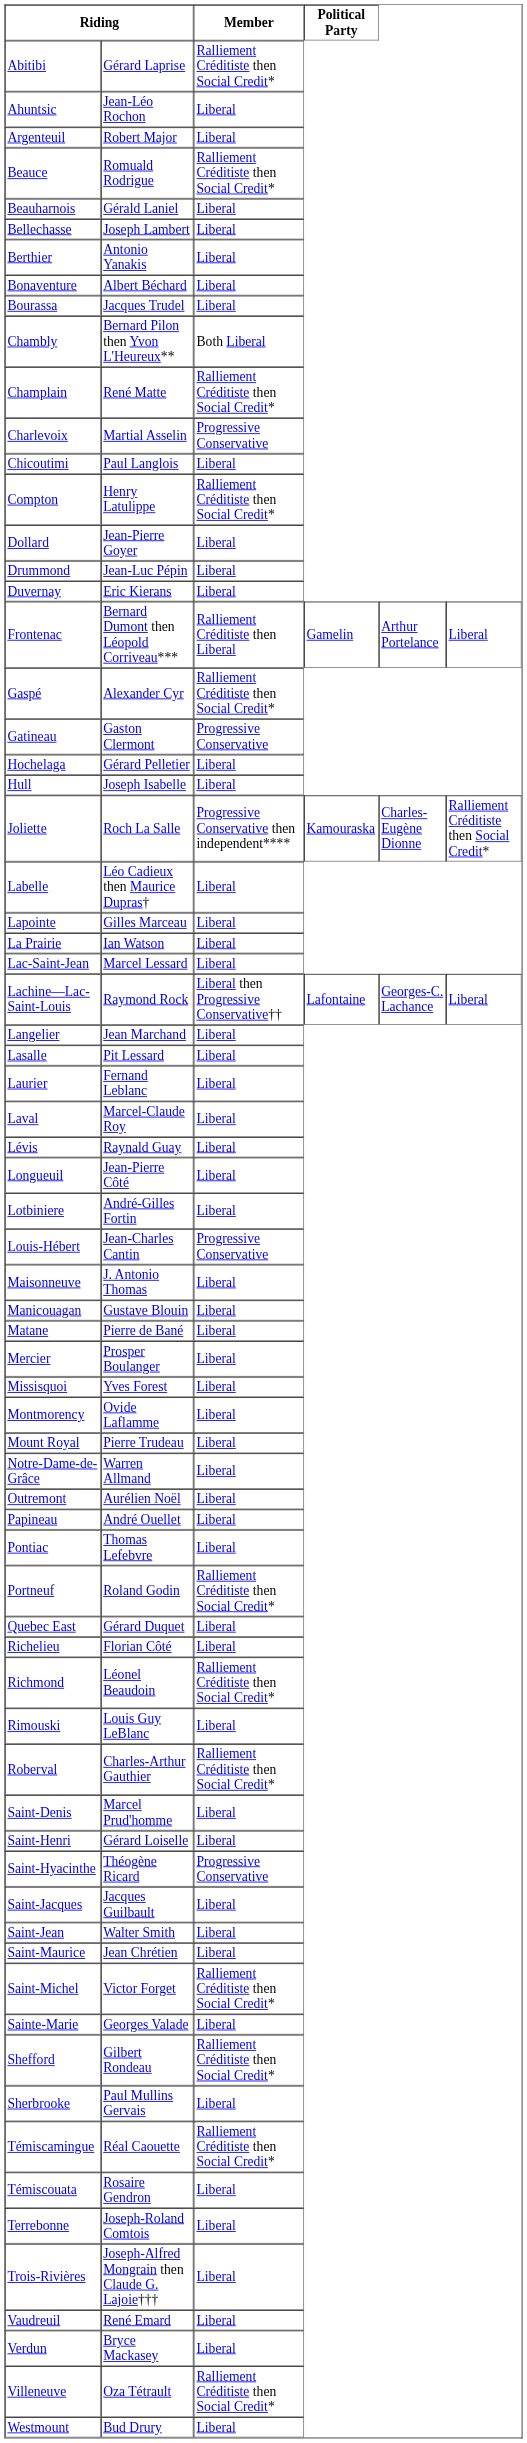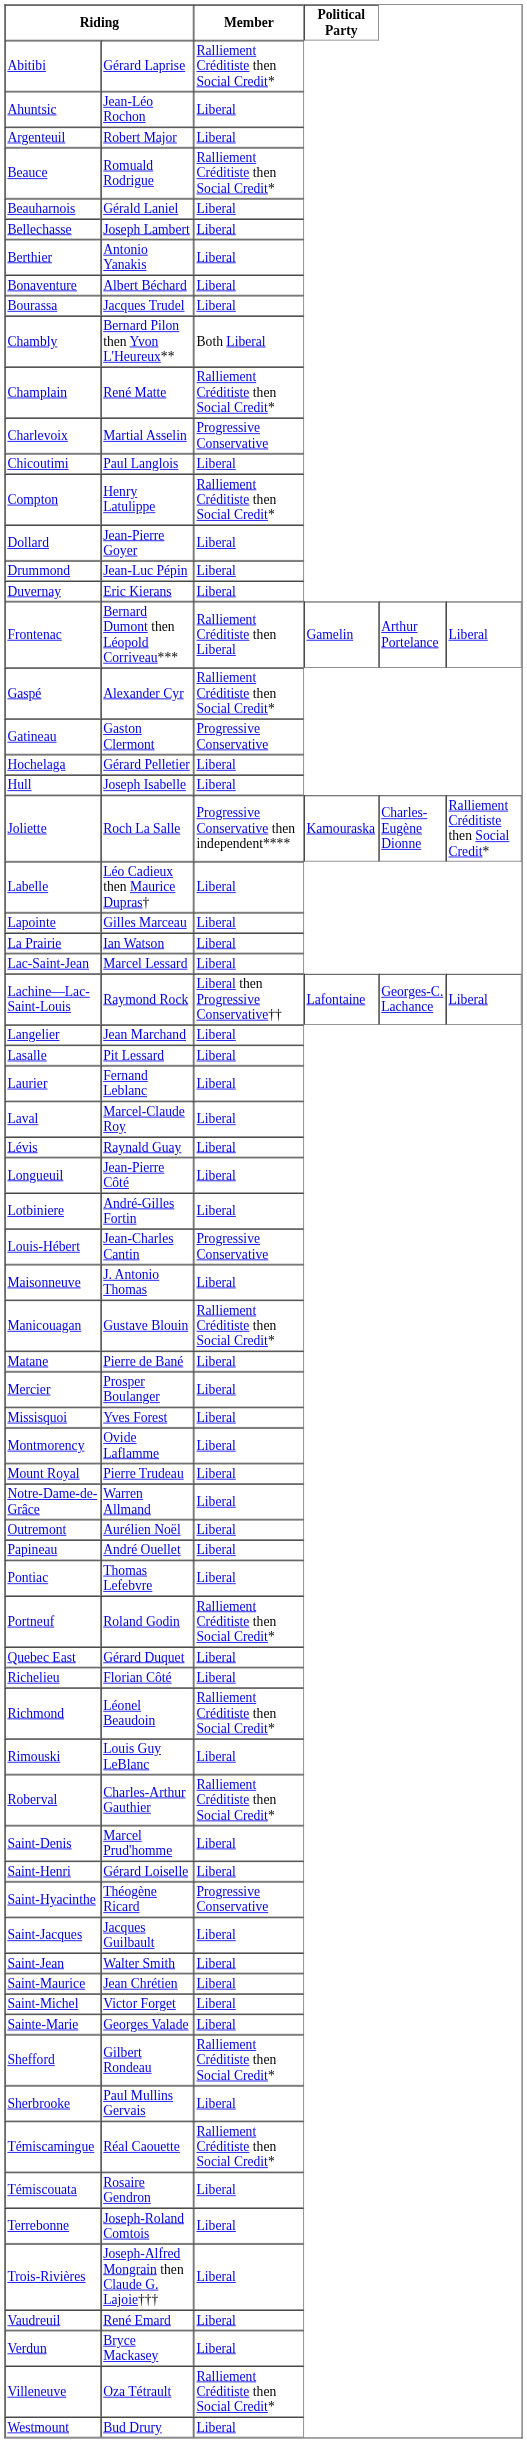 <table border="1" table width="610" cellpadding="2" cellspacing="0">
 <tr>
 <th colspan=2>Riding</th>
 <th>Member</th>
 <th>Political Party</th>
 </tr>
 <tr>
 <td><a href='#'>Abitibi</a></td>
 <td><a href='#'>Gérard Laprise</a></td>
 <td><a href='#'>Ralliement Créditiste</a> then <a href='#'>Social Credit</a>*</td>
 </tr>
 <tr>
 <td><a href='#'>Ahuntsic</a></td>
 <td><a href='#'>Jean-Léo Rochon</a></td>
 <td><a href='#'>Liberal</a></td>
 </tr>
 <tr>
 <td><a href='#'>Argenteuil</a></td>
 <td><a href='#'>Robert Major</a></td>
 <td><a href='#'>Liberal</a></td>
 </tr>
 <tr>
 <td><a href='#'>Beauce</a></td>
 <td><a href='#'>Romuald Rodrigue</a></td>
 <td><a href='#'>Ralliement Créditiste</a> then <a href='#'>Social Credit</a>*</td>
 </tr>
 <tr>
 <td><a href='#'>Beauharnois</a></td>
 <td><a href='#'>Gérald Laniel</a></td>
 <td><a href='#'>Liberal</a></td>
 </tr>
 <tr>
 <td><a href='#'>Bellechasse</a></td>
 <td><a href='#'>Joseph Lambert</a></td>
 <td><a href='#'>Liberal</a></td>
 </tr>
 <tr>
 <td><a href='#'>Berthier</a></td>
 <td><a href='#'>Antonio Yanakis</a></td>
 <td><a href='#'>Liberal</a></td>
 </tr>
 <tr>
 <td><a href='#'>Bonaventure</a></td>
 <td><a href='#'>Albert Béchard</a></td>
 <td><a href='#'>Liberal</a></td>
 </tr>
 <tr>
 <td><a href='#'>Bourassa</a></td>
 <td><a href='#'>Jacques Trudel</a></td>
 <td><a href='#'>Liberal</a></td>
 </tr>
 <tr>
 <td><a href='#'>Chambly</a></td>
 <td><a href='#'>Bernard Pilon</a> then <a href='#'>Yvon L'Heureux</a>**</td>
 <td>Both <a href='#'>Liberal</a></td>
 </tr>
 <tr>
 <td><a href='#'>Champlain</a></td>
 <td><a href='#'>René Matte</a></td>
 <td><a href='#'>Ralliement Créditiste</a> then <a href='#'>Social Credit</a>*</td>
 </tr>
 <tr>
 <td><a href='#'>Charlevoix</a></td>
 <td><a href='#'>Martial Asselin</a></td>
 <td><a href='#'>Progressive Conservative</a></td>
 </tr>
 <tr>
 <td><a href='#'>Chicoutimi</a></td>
 <td><a href='#'>Paul Langlois</a></td>
 <td><a href='#'>Liberal</a></td>
 </tr>
 <tr>
 <td><a href='#'>Compton</a></td>
 <td><a href='#'>Henry Latulippe</a></td>
 <td><a href='#'>Ralliement Créditiste</a> then <a href='#'>Social Credit</a>*</td>
 </tr>
 <tr>
 <td><a href='#'>Dollard</a></td>
 <td><a href='#'>Jean-Pierre Goyer</a></td>
 <td><a href='#'>Liberal</a></td>
 </tr>
 <tr>
 <td><a href='#'>Drummond</a></td>
 <td><a href='#'>Jean-Luc Pépin</a></td>
 <td><a href='#'>Liberal</a></td>
 </tr>
 <tr>
 <td><a href='#'>Duvernay</a></td>
 <td><a href='#'>Eric Kierans</a></td>
 <td><a href='#'>Liberal</a></td>
 </tr>
 <tr>
 <td rowspan=2><a href='#'>Frontenac</a></td>
 <td rowspan=2><a href='#'>Bernard Dumont</a> then <a href='#'>Léopold Corriveau</a>***</td>
 <td rowspan=2><a href='#'>Ralliement Créditiste</a> then <a href='#'>Liberal</a><br></td>
 </tr>
 <tr>
 <td><a href='#'>Gamelin</a></td>
 <td><a href='#'>Arthur Portelance</a></td>
 <td><a href='#'>Liberal</a></td>
 </tr>
 <tr>
 <td><a href='#'>Gaspé</a></td>
 <td><a href='#'>Alexander Cyr</a></td>
 <td><a href='#'>Ralliement Créditiste</a> then <a href='#'>Social Credit</a>*</td>
 </tr>
 <tr>
 <td><a href='#'>Gatineau</a></td>
 <td><a href='#'>Gaston Clermont</a></td>
 <td><a href='#'>Progressive Conservative</a></td>
 </tr>
 <tr>
 <td><a href='#'>Hochelaga</a></td>
 <td><a href='#'>Gérard Pelletier</a></td>
 <td><a href='#'>Liberal</a></td>
 </tr>
 <tr>
 <td><a href='#'>Hull</a></td>
 <td><a href='#'>Joseph Isabelle</a></td>
 <td><a href='#'>Liberal</a></td>
 </tr>
 <tr>
 <td rowspan=2><a href='#'>Joliette</a></td>
 <td rowspan=2><a href='#'>Roch La Salle</a></td>
 <td rowspan=2><a href='#'>Progressive Conservative</a> then independent****<br></td>
 </tr>
 <tr>
 <td><a href='#'>Kamouraska</a></td>
 <td><a href='#'>Charles-Eugène Dionne</a></td>
 <td><a href='#'>Ralliement Créditiste</a> then <a href='#'>Social Credit</a>*</td>
 </tr>
 <tr>
 <td><a href='#'>Labelle</a></td>
 <td><a href='#'>Léo Cadieux</a> then <a href='#'>Maurice Dupras</a>†</td>
 <td><a href='#'>Liberal</a></td>
 </tr>
 <tr>
 <td><a href='#'>Lapointe</a></td>
 <td><a href='#'>Gilles Marceau</a></td>
 <td><a href='#'>Liberal</a></td>
 </tr>
 <tr>
 <td><a href='#'>La Prairie</a></td>
 <td><a href='#'>Ian Watson</a></td>
 <td><a href='#'>Liberal</a></td>
 </tr>
 <tr>
 <td><a href='#'>Lac-Saint-Jean</a></td>
 <td><a href='#'>Marcel Lessard</a></td>
 <td><a href='#'>Liberal</a></td>
 </tr>
 <tr>
 <td rowspan=2><a href='#'>Lachine—Lac-Saint-Louis</a></td>
 <td rowspan=2><a href='#'>Raymond Rock</a></td>
 <td rowspan=2><a href='#'>Liberal</a> then <a href='#'>Progressive Conservative</a>††<br></td>
 </tr>
 <tr>
 <td><a href='#'>Lafontaine</a></td>
 <td><a href='#'>Georges-C. Lachance</a></td>
 <td><a href='#'>Liberal</a></td>
 </tr>
 <tr>
 <td><a href='#'>Langelier</a></td>
 <td><a href='#'>Jean Marchand</a></td>
 <td><a href='#'>Liberal</a></td>
 </tr>
 <tr>
 <td><a href='#'>Lasalle</a></td>
 <td><a href='#'>Pit Lessard</a></td>
 <td><a href='#'>Liberal</a></td>
 </tr>
 <tr>
 <td><a href='#'>Laurier</a></td>
 <td><a href='#'>Fernand Leblanc</a></td>
 <td><a href='#'>Liberal</a></td>
 </tr>
 <tr>
 <td><a href='#'>Laval</a></td>
 <td><a href='#'>Marcel-Claude Roy</a></td>
 <td><a href='#'>Liberal</a></td>
 </tr>
 <tr>
 <td><a href='#'>Lévis</a></td>
 <td><a href='#'>Raynald Guay</a></td>
 <td><a href='#'>Liberal</a></td>
 </tr>
 <tr>
 <td><a href='#'>Longueuil</a></td>
 <td><a href='#'>Jean-Pierre Côté</a></td>
 <td><a href='#'>Liberal</a></td>
 </tr>
 <tr>
 <td><a href='#'>Lotbiniere</a></td>
 <td><a href='#'>André-Gilles Fortin</a></td>
 <td><a href='#'>Liberal</a></td>
 </tr>
 <tr>
 <td><a href='#'>Louis-Hébert</a></td>
 <td><a href='#'>Jean-Charles Cantin</a></td>
 <td><a href='#'>Progressive Conservative</a></td>
 </tr>
 <tr>
 <td><a href='#'>Maisonneuve</a></td>
 <td><a href='#'>J. Antonio Thomas</a></td>
 <td><a href='#'>Liberal</a></td>
 </tr>
 <tr>
 <td><a href='#'>Manicouagan</a></td>
 <td><a href='#'>Gustave Blouin</a></td>
-<td><a href='#'>Liberal</a></td>
+<td><a href='#'>Ralliement Créditiste</a> then <a href='#'>Social Credit</a>*</td>
 </tr>
 <tr>
 <td><a href='#'>Matane</a></td>
 <td><a href='#'>Pierre de Bané</a></td>
 <td><a href='#'>Liberal</a></td>
 </tr>
 <tr>
 <td><a href='#'>Mercier</a></td>
 <td><a href='#'>Prosper Boulanger</a></td>
 <td><a href='#'>Liberal</a></td>
 </tr>
 <tr>
 <td><a href='#'>Missisquoi</a></td>
 <td><a href='#'>Yves Forest</a></td>
 <td><a href='#'>Liberal</a></td>
 </tr>
 <tr>
 <td><a href='#'>Montmorency</a></td>
 <td><a href='#'>Ovide Laflamme</a></td>
 <td><a href='#'>Liberal</a></td>
 </tr>
 <tr>
 <td><a href='#'>Mount Royal</a></td>
 <td><a href='#'>Pierre Trudeau</a></td>
 <td><a href='#'>Liberal</a></td>
 </tr>
 <tr>
 <td><a href='#'>Notre-Dame-de-Grâce</a></td>
 <td><a href='#'>Warren Allmand</a></td>
 <td><a href='#'>Liberal</a></td>
 </tr>
 <tr>
 <td><a href='#'>Outremont</a></td>
 <td><a href='#'>Aurélien Noël</a></td>
 <td><a href='#'>Liberal</a></td>
 </tr>
 <tr>
 <td><a href='#'>Papineau</a></td>
 <td><a href='#'>André Ouellet</a></td>
 <td><a href='#'>Liberal</a></td>
 </tr>
 <tr>
 <td><a href='#'>Pontiac</a></td>
 <td><a href='#'>Thomas Lefebvre</a></td>
 <td><a href='#'>Liberal</a></td>
 </tr>
 <tr>
 <td><a href='#'>Portneuf</a></td>
 <td><a href='#'>Roland Godin</a></td>
 <td><a href='#'>Ralliement Créditiste</a> then <a href='#'>Social Credit</a>*</td>
 </tr>
 <tr>
 <td><a href='#'>Quebec East</a></td>
 <td><a href='#'>Gérard Duquet</a></td>
 <td><a href='#'>Liberal</a></td>
 </tr>
 <tr>
 <td><a href='#'>Richelieu</a></td>
 <td><a href='#'>Florian Côté</a></td>
 <td><a href='#'>Liberal</a></td>
 </tr>
 <tr>
 <td><a href='#'>Richmond</a></td>
 <td><a href='#'>Léonel Beaudoin</a></td>
 <td><a href='#'>Ralliement Créditiste</a> then <a href='#'>Social Credit</a>*</td>
 </tr>
 <tr>
 <td><a href='#'>Rimouski</a></td>
 <td><a href='#'>Louis Guy LeBlanc</a></td>
 <td><a href='#'>Liberal</a></td>
 </tr>
 <tr>
 <td><a href='#'>Roberval</a></td>
 <td><a href='#'>Charles-Arthur Gauthier</a></td>
 <td><a href='#'>Ralliement Créditiste</a> then <a href='#'>Social Credit</a>*</td>
 </tr>
 <tr>
 <td><a href='#'>Saint-Denis</a></td>
 <td><a href='#'>Marcel Prud'homme</a></td>
 <td><a href='#'>Liberal</a></td>
 </tr>
 <tr>
 <td><a href='#'>Saint-Henri</a></td>
 <td><a href='#'>Gérard Loiselle</a></td>
 <td><a href='#'>Liberal</a></td>
 </tr>
 <tr>
 <td><a href='#'>Saint-Hyacinthe</a></td>
 <td><a href='#'>Théogène Ricard</a></td>
 <td><a href='#'>Progressive Conservative</a></td>
 </tr>
 <tr>
 <td><a href='#'>Saint-Jacques</a></td>
 <td><a href='#'>Jacques Guilbault</a></td>
 <td><a href='#'>Liberal</a></td>
 </tr>
 <tr>
 <td><a href='#'>Saint-Jean</a></td>
 <td><a href='#'>Walter Smith</a></td>
 <td><a href='#'>Liberal</a></td>
 </tr>
 <tr>
 <td><a href='#'>Saint-Maurice</a></td>
 <td><a href='#'>Jean Chrétien</a></td>
 <td><a href='#'>Liberal</a></td>
 </tr>
 <tr>
 <td><a href='#'>Saint-Michel</a></td>
 <td><a href='#'>Victor Forget</a></td>
-<td><a href='#'>Ralliement Créditiste</a> then <a href='#'>Social Credit</a>*</td>
+<td><a href='#'>Liberal</a></td>
 </tr>
 <tr>
 <td><a href='#'>Sainte-Marie</a></td>
 <td><a href='#'>Georges Valade</a></td>
 <td><a href='#'>Liberal</a></td>
 </tr>
 <tr>
 <td><a href='#'>Shefford</a></td>
 <td><a href='#'>Gilbert Rondeau</a></td>
 <td><a href='#'>Ralliement Créditiste</a> then <a href='#'>Social Credit</a>*</td>
 </tr>
 <tr>
 <td><a href='#'>Sherbrooke</a></td>
 <td><a href='#'>Paul Mullins Gervais</a></td>
 <td><a href='#'>Liberal</a></td>
 </tr>
 <tr>
 <td><a href='#'>Témiscamingue</a></td>
 <td><a href='#'>Réal Caouette</a></td>
 <td><a href='#'>Ralliement Créditiste</a> then <a href='#'>Social Credit</a>*</td>
 </tr>
 <tr>
 <td><a href='#'>Témiscouata</a></td>
 <td><a href='#'>Rosaire Gendron</a></td>
 <td><a href='#'>Liberal</a></td>
 </tr>
 <tr>
 <td><a href='#'>Terrebonne</a></td>
 <td><a href='#'>Joseph-Roland Comtois</a></td>
 <td><a href='#'>Liberal</a></td>
 </tr>
 <tr>
 <td><a href='#'>Trois-Rivières</a></td>
 <td><a href='#'>Joseph-Alfred Mongrain</a> then <a href='#'>Claude G. Lajoie</a>†††</td>
 <td><a href='#'>Liberal</a></td>
 </tr>
 <tr>
 <td><a href='#'>Vaudreuil</a></td>
 <td><a href='#'>René Emard</a></td>
 <td><a href='#'>Liberal</a></td>
 </tr>
 <tr>
 <td><a href='#'>Verdun</a></td>
 <td><a href='#'>Bryce Mackasey</a></td>
 <td><a href='#'>Liberal</a></td>
 </tr>
 <tr>
 <td><a href='#'>Villeneuve</a></td>
 <td><a href='#'>Oza Tétrault</a></td>
 <td><a href='#'>Ralliement Créditiste</a> then <a href='#'>Social Credit</a>*</td>
 </tr>
 <tr>
 <td><a href='#'>Westmount</a></td>
 <td><a href='#'>Bud Drury</a></td>
 <td><a href='#'>Liberal</a></td>
 </tr>
 </table>
